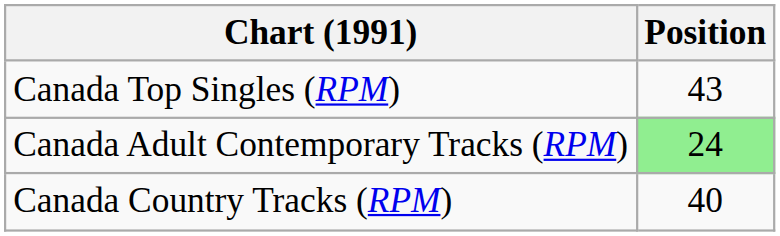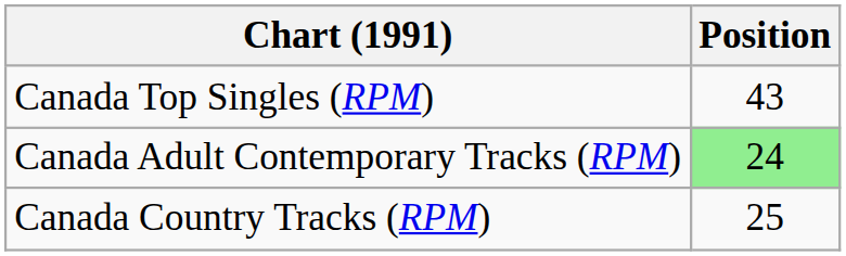 <table class="wikitable sortable">
 <tr>
 <th scope="col">Chart (1991)</th>
 <th scope="col">Position</th>
 </tr>
 <tr>
 <td>Canada Top Singles (<em><a href='#'>RPM</a></em>)</td>
 <td align="center">43</td>
 </tr>
 <tr>
 <td>Canada Adult Contemporary Tracks (<em><a href='#'>RPM</a></em>)</td>
 <td align="center" style="background: lightgreen;">24</td>
 </tr>
 <tr>
 <td>Canada Country Tracks (<em><a href='#'>RPM</a></em>)</td>
-<td align="center">40</td>
+<td align="center">25</td>
 </tr>
 </table>
